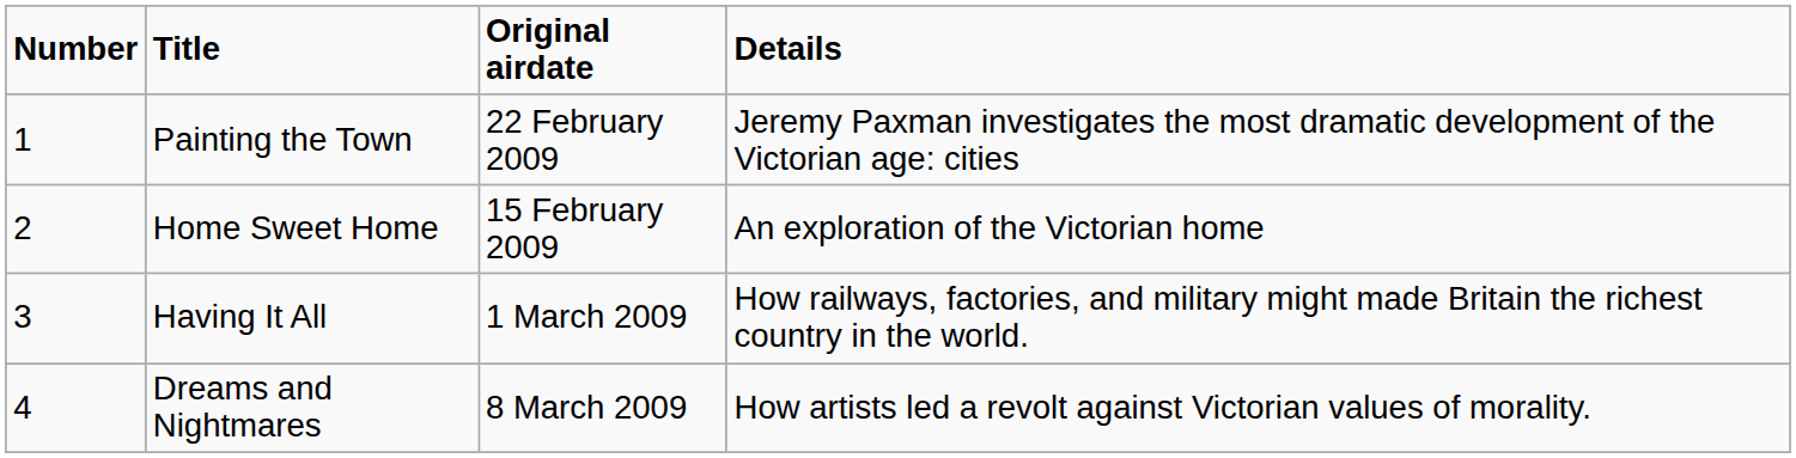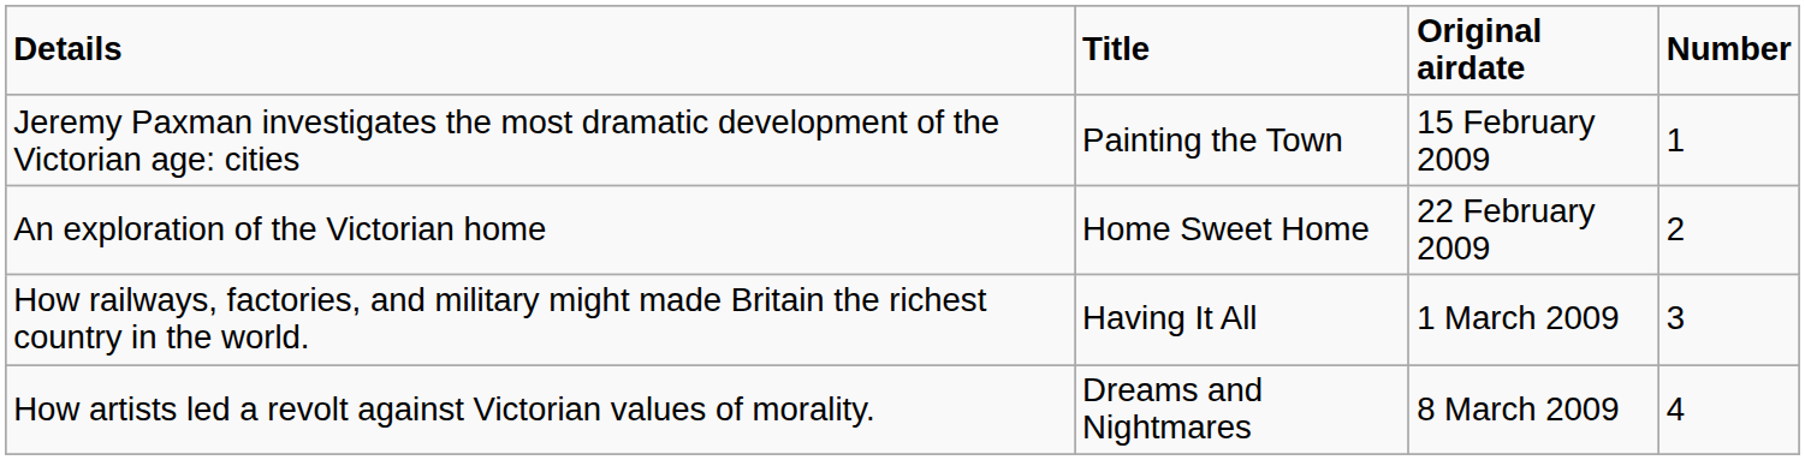 <table class="wikitable" border="1">
 <tr>
-<td><strong>Number</strong></td>
+<td><strong>Details</strong></td>
 <td><strong>Title</strong></td>
 <td><strong>Original airdate</strong></td>
-<td><strong>Details</strong></td>
+<td><strong>Number</strong></td>
 </tr>
 <tr>
+<td>Jeremy Paxman investigates the most dramatic development of the Victorian age: cities</td>
+<td>Painting the Town</td>
+<td>15 February 2009</td>
 <td>1</td>
-<td>Painting the Town</td>
-<td>22 February 2009</td>
-<td>Jeremy Paxman investigates the most dramatic development of the Victorian age: cities</td>
 </tr>
 <tr>
+<td>An exploration of the Victorian home</td>
+<td>Home Sweet Home</td>
+<td>22 February 2009</td>
 <td>2</td>
-<td>Home Sweet Home</td>
-<td>15 February 2009</td>
-<td>An exploration of the Victorian home</td>
 </tr>
 <tr>
-<td>3</td>
+<td>How railways, factories, and military might made Britain the richest country in the world.</td>
 <td>Having It All</td>
 <td>1 March 2009</td>
-<td>How railways, factories, and military might made Britain the richest country in the world.</td>
+<td>3</td>
 </tr>
 <tr>
-<td>4</td>
+<td>How artists led a revolt against Victorian values of morality.</td>
 <td>Dreams and Nightmares</td>
 <td>8 March 2009</td>
-<td>How artists led a revolt against Victorian values of morality.</td>
+<td>4</td>
 </tr>
 </table>
